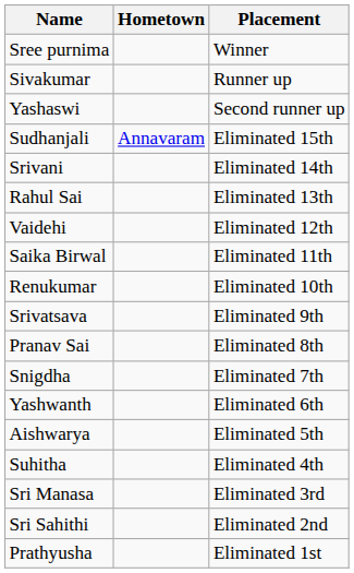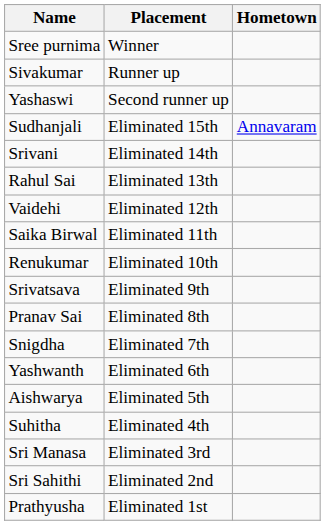 <table class="wikitable sortable">
 <tr>
 <th>Name</th>
+<th>Placement</th>
 <th>Hometown</th>
-<th>Placement</th>
 </tr>
 <tr>
 <td>Sree purnima</td>
+<td>Winner</td>
 <td></td>
-<td>Winner</td>
 </tr>
 <tr>
 <td>Sivakumar</td>
+<td>Runner up</td>
 <td></td>
-<td>Runner up</td>
 </tr>
 <tr>
 <td>Yashaswi</td>
+<td>Second runner up</td>
 <td></td>
-<td>Second runner up</td>
 </tr>
 <tr>
 <td>Sudhanjali</td>
+<td>Eliminated 15th</td>
 <td><a href='#'>Annavaram</a></td>
-<td>Eliminated 15th</td>
 </tr>
 <tr>
 <td>Srivani</td>
+<td>Eliminated 14th</td>
 <td></td>
-<td>Eliminated 14th</td>
 </tr>
 <tr>
 <td>Rahul Sai</td>
+<td>Eliminated 13th</td>
 <td></td>
-<td>Eliminated 13th</td>
 </tr>
 <tr>
 <td>Vaidehi</td>
+<td>Eliminated 12th</td>
 <td></td>
-<td>Eliminated 12th</td>
 </tr>
 <tr>
 <td>Saika Birwal</td>
+<td>Eliminated 11th</td>
 <td></td>
-<td>Eliminated 11th</td>
 </tr>
 <tr>
 <td>Renukumar</td>
+<td>Eliminated 10th</td>
 <td></td>
-<td>Eliminated 10th</td>
 </tr>
 <tr>
 <td>Srivatsava</td>
+<td>Eliminated 9th</td>
 <td></td>
-<td>Eliminated 9th</td>
 </tr>
 <tr>
 <td>Pranav Sai</td>
+<td>Eliminated 8th</td>
 <td></td>
-<td>Eliminated 8th</td>
 </tr>
 <tr>
 <td>Snigdha</td>
+<td>Eliminated 7th</td>
 <td></td>
-<td>Eliminated 7th</td>
 </tr>
 <tr>
 <td>Yashwanth</td>
+<td>Eliminated 6th</td>
 <td></td>
-<td>Eliminated 6th</td>
 </tr>
 <tr>
 <td>Aishwarya</td>
+<td>Eliminated 5th</td>
 <td></td>
-<td>Eliminated 5th</td>
 </tr>
 <tr>
 <td>Suhitha</td>
+<td>Eliminated 4th</td>
 <td></td>
-<td>Eliminated 4th</td>
 </tr>
 <tr>
 <td>Sri Manasa</td>
+<td>Eliminated 3rd</td>
 <td></td>
-<td>Eliminated 3rd</td>
 </tr>
 <tr>
 <td>Sri Sahithi</td>
+<td>Eliminated 2nd</td>
 <td></td>
-<td>Eliminated 2nd</td>
 </tr>
 <tr>
 <td>Prathyusha</td>
+<td>Eliminated 1st</td>
 <td></td>
-<td>Eliminated 1st</td>
 </tr>
 </table>
